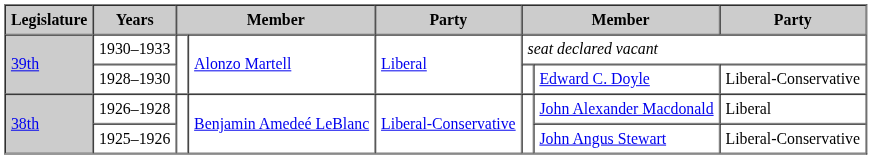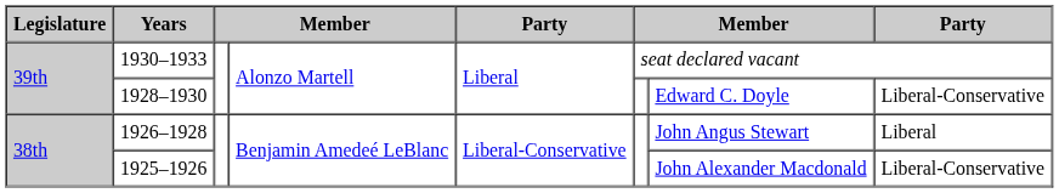 <table border=1 cellpadding=5 cellspacing=0>
 <tr bgcolor="CCCCCC">
 <th>Legislature</th>
 <th>Years</th>
 <th colspan="2">Member</th>
 <th>Party</th>
 <th colspan="2">Member</th>
 <th>Party</th>
 </tr>
 <tr>
 <td rowspan="2" bgcolor="CCCCCC"><a href='#'>39th</a></td>
 <td>1930–1933</td>
 <td rowspan="2" ></td>
 <td rowspan="2"><a href='#'>Alonzo Martell</a></td>
 <td rowspan="2"><a href='#'>Liberal</a></td>
 <td colspan="3"><div> <em>seat declared vacant</em></div></td>
 </tr>
 <tr>
 <td>1928–1930</td>
 <td rowspan="1" ></td>
 <td><a href='#'>Edward C. Doyle</a></td>
 <td>Liberal-Conservative</td>
 </tr>
 <tr>
 <td rowspan="2" bgcolor="CCCCCC"><a href='#'>38th</a></td>
 <td>1926–1928</td>
 <td rowspan="2" ></td>
 <td rowspan="2"><a href='#'>Benjamin Amedeé LeBlanc</a></td>
 <td rowspan="2"><a href='#'>Liberal-Conservative</a></td>
 <td rowspan="2" ></td>
-<td><a href='#'>John Alexander Macdonald</a></td>
+<td><a href='#'>John Angus Stewart</a></td>
 <td>Liberal</td>
 </tr>
 <tr>
 <td>1925–1926</td>
-<td><a href='#'>John Angus Stewart</a></td>
+<td><a href='#'>John Alexander Macdonald</a></td>
 <td>Liberal-Conservative</td>
 </tr>
 </table>
